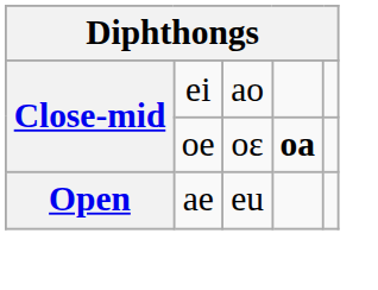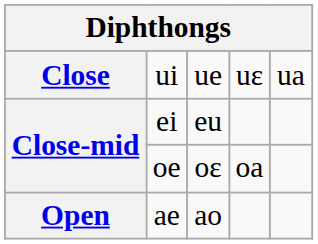 <table class="wikitable" style="text-align: center">
 <tr>
 <th colspan="5">Diphthongs</th>
 </tr>
 <tr>
+<th><a href='#'>Close</a></th>
+<td>ui</td>
+<td>ue</td>
+<td>uɛ</td>
+<td>ua</td>
+</tr>
+<tr>
 <th rowspan="2"><a href='#'>Close-mid</a></th>
 <td>ei</td>
-<td>ao</td>
+<td>eu</td>
 <td></td>
 <td></td>
 </tr>
 <tr>
 <td>oe</td>
 <td>oɛ</td>
-<td><strong>oa</strong></td>
+<td>oa</td>
 <td></td>
 </tr>
 <tr>
 <th><a href='#'>Open</a></th>
 <td>ae</td>
-<td>eu</td>
+<td>ao</td>
 <td></td>
 <td></td>
 </tr>
 </table>
